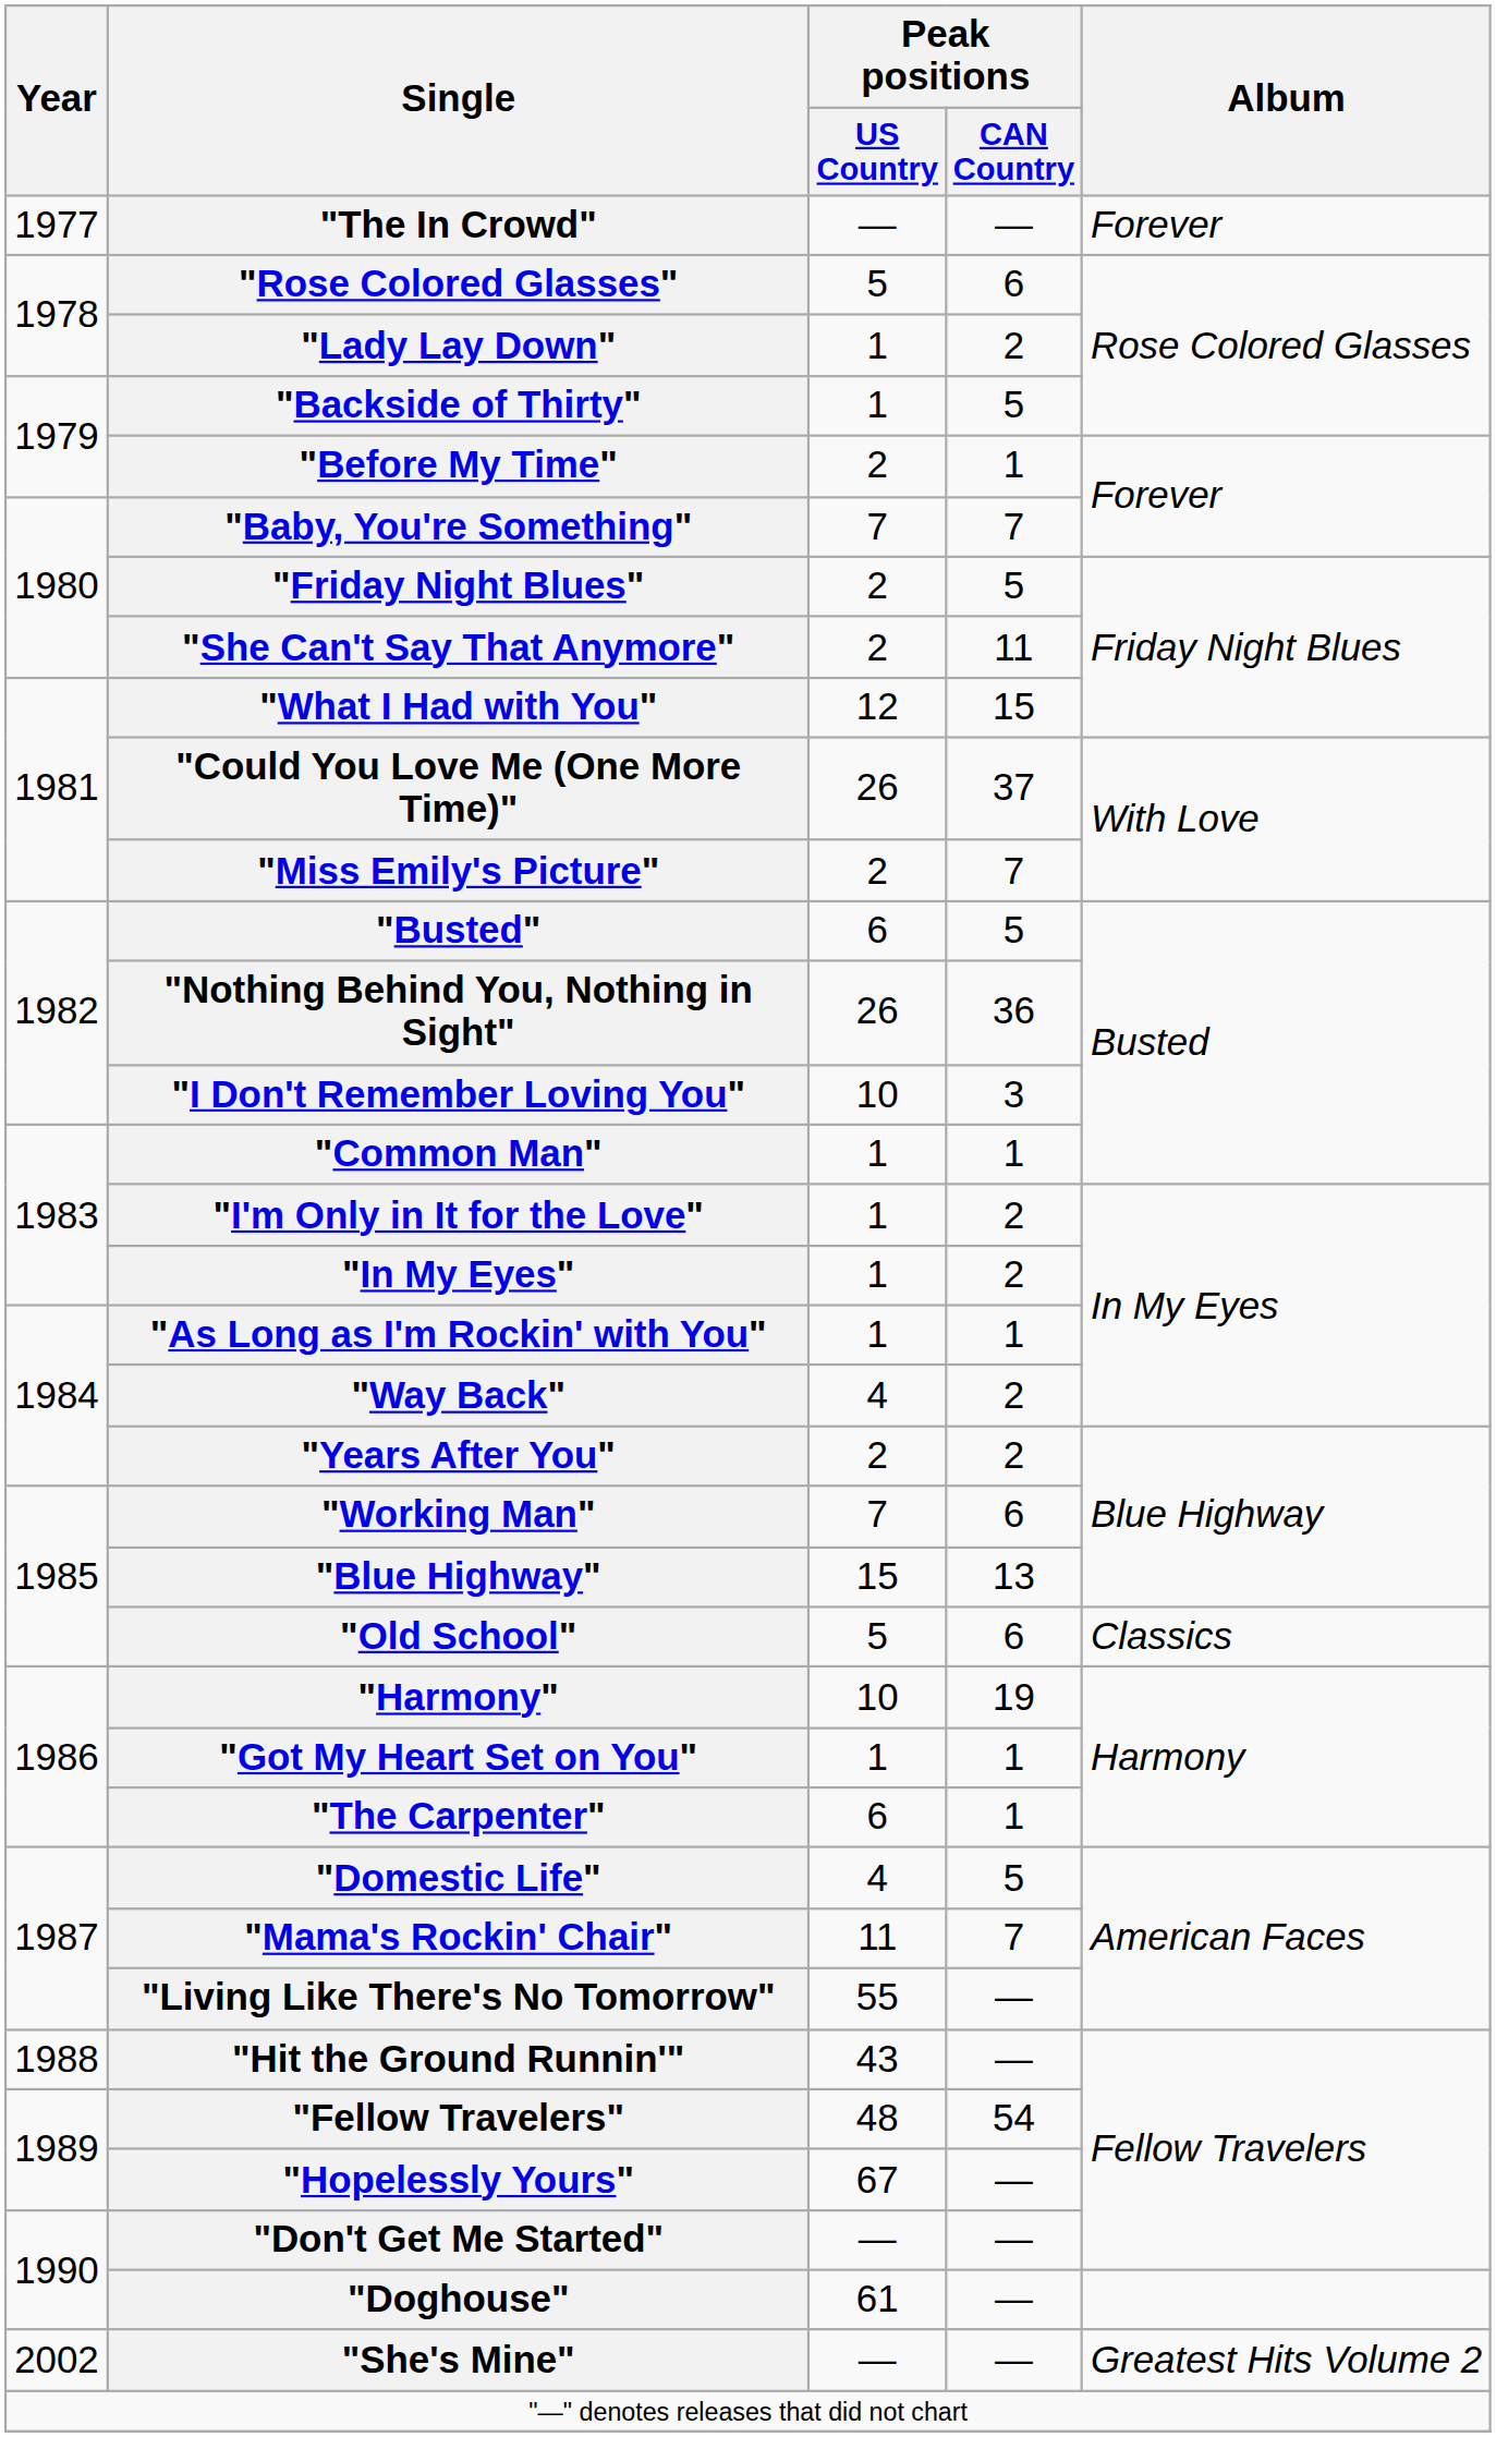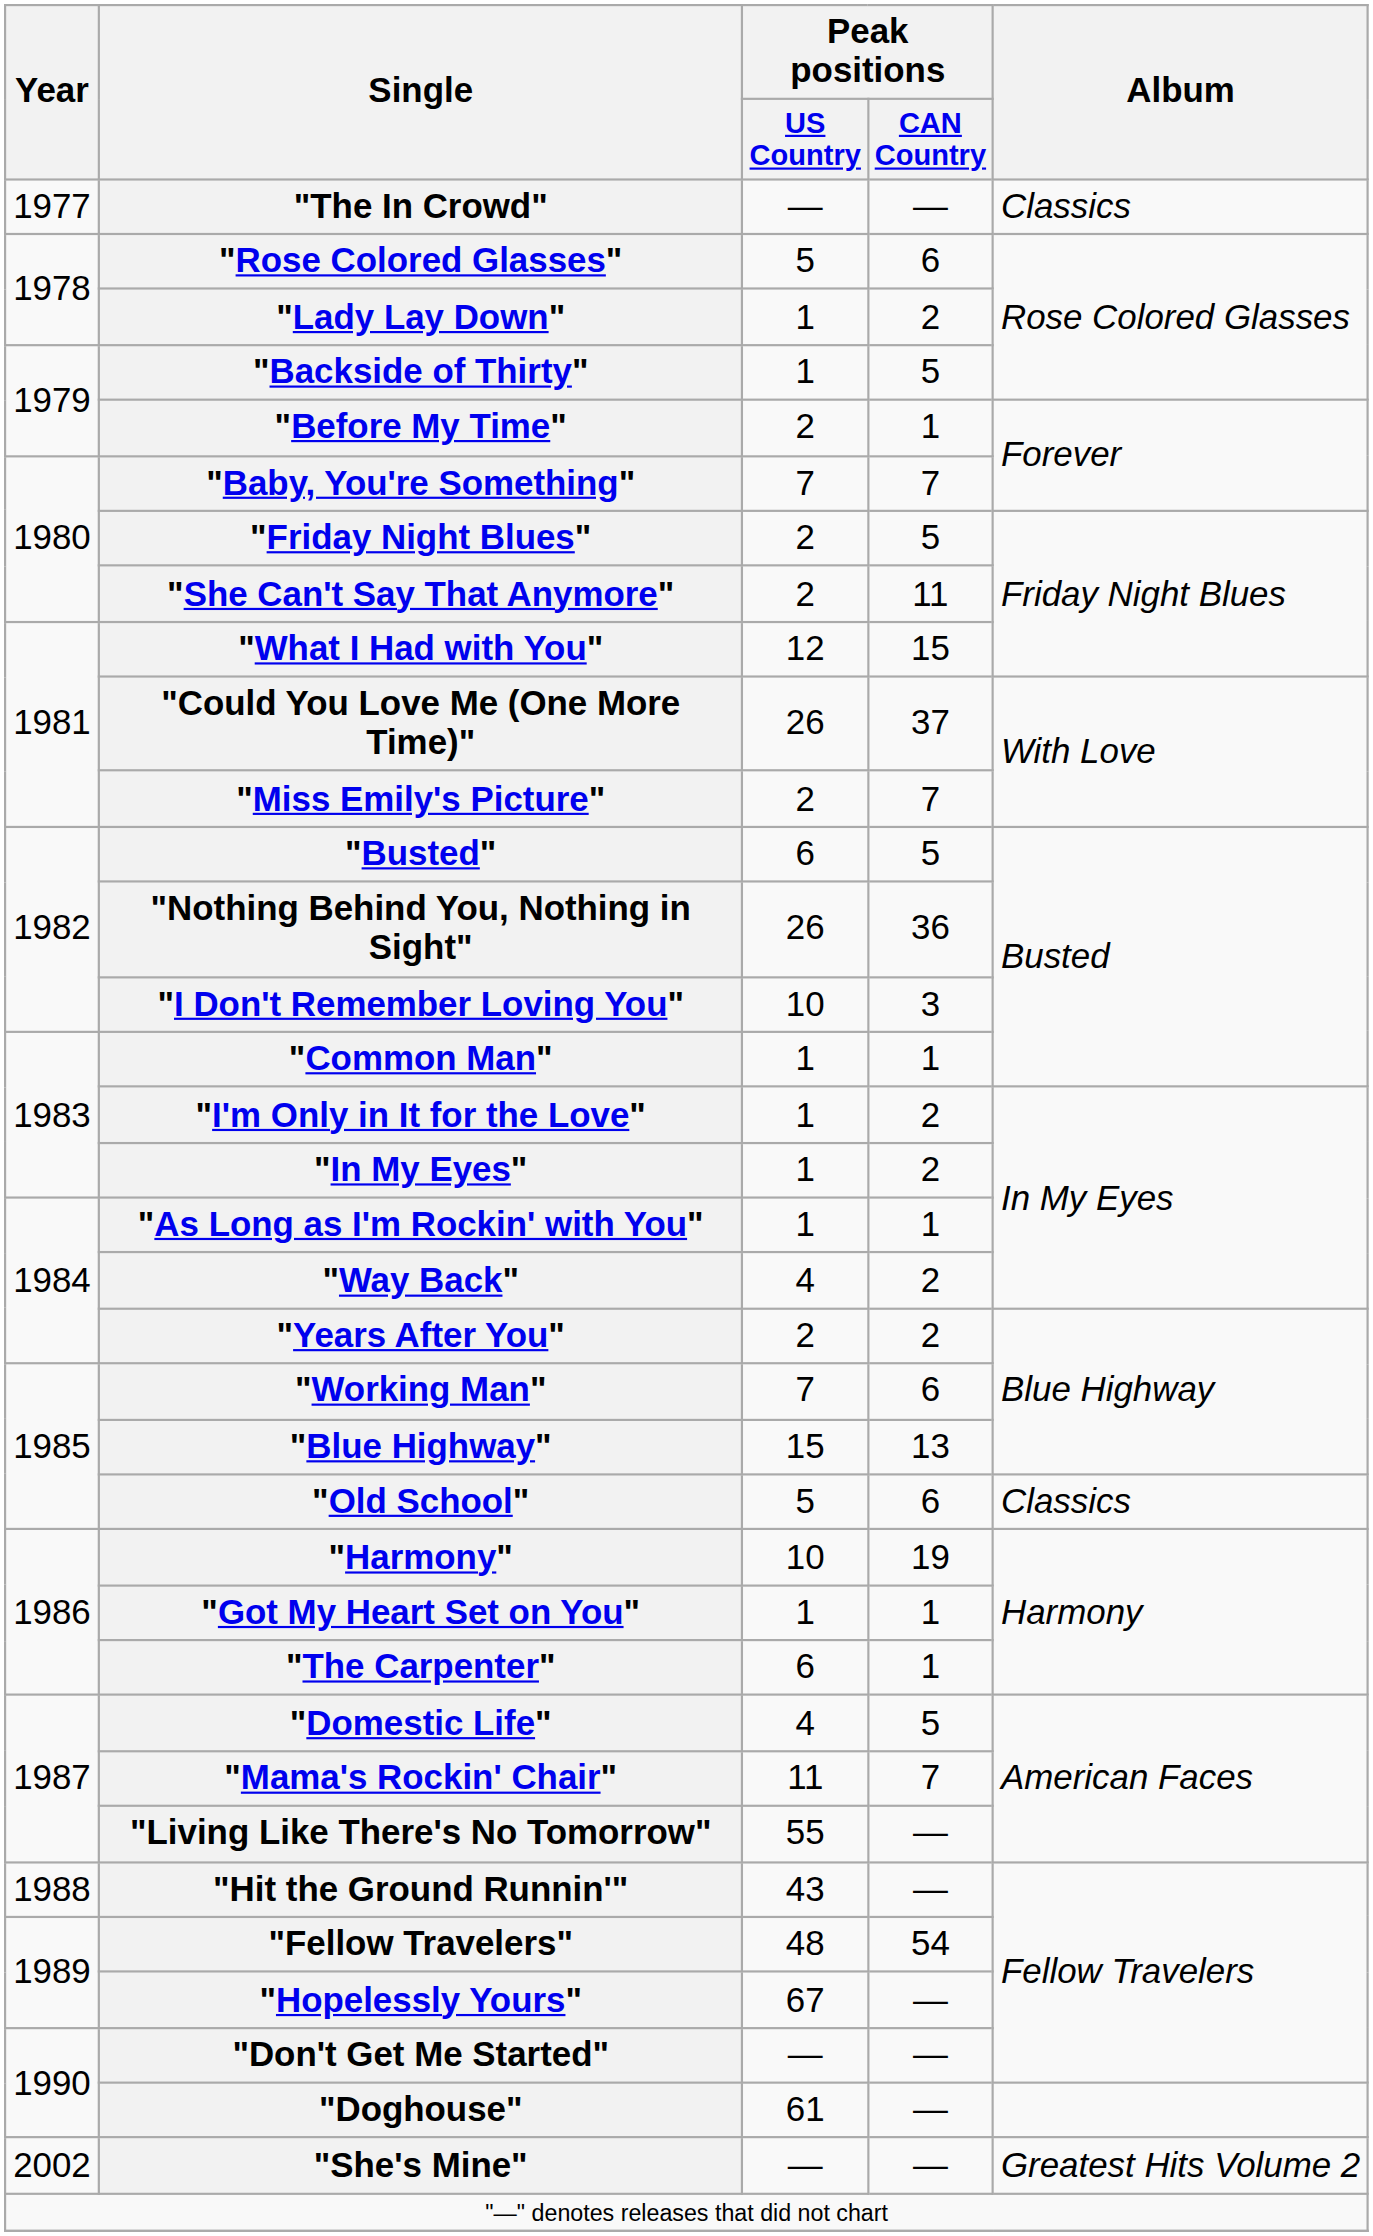 <table class="wikitable plainrowheaders" style="text-align:center;">
 <tr>
 <th rowspan="2">Year</th>
 <th rowspan="2" style="width:18em;">Single</th>
 <th colspan="2">Peak positions</th>
 <th rowspan="2">Album</th>
 </tr>
 <tr style="font-size:smaller;">
 <th width="45"><a href='#'>US Country</a><br></th>
 <th width="45"><a href='#'>CAN Country</a></th>
 </tr>
 <tr>
 <td>1977</td>
 <th scope="row">"The In Crowd"</th>
 <td>—</td>
 <td>—</td>
-<td align="left"><em>Forever</em></td>
+<td align="left"><em>Classics</em></td>
 </tr>
 <tr>
 <td rowspan="2">1978</td>
 <th scope="row">"<a href='#'>Rose Colored Glasses</a>"</th>
 <td>5</td>
 <td>6</td>
 <td align="left" rowspan="3"><em>Rose Colored Glasses</em></td>
 </tr>
 <tr>
 <th scope="row">"<a href='#'>Lady Lay Down</a>"</th>
 <td>1</td>
 <td>2</td>
 </tr>
 <tr>
 <td rowspan="2">1979</td>
 <th scope="row">"<a href='#'>Backside of Thirty</a>"</th>
 <td>1</td>
 <td>5</td>
 </tr>
 <tr>
 <th scope="row">"<a href='#'>Before My Time</a>"</th>
 <td>2</td>
 <td>1</td>
 <td align="left" rowspan="2"><em>Forever</em></td>
 </tr>
 <tr>
 <td rowspan="3">1980</td>
 <th scope="row">"<a href='#'>Baby, You're Something</a>"</th>
 <td>7</td>
 <td>7</td>
 </tr>
 <tr>
 <th scope="row">"<a href='#'>Friday Night Blues</a>"</th>
 <td>2</td>
 <td>5</td>
 <td align="left" rowspan="3"><em>Friday Night Blues</em></td>
 </tr>
 <tr>
 <th scope="row">"<a href='#'>She Can't Say That Anymore</a>"</th>
 <td>2</td>
 <td>11</td>
 </tr>
 <tr>
 <td rowspan="3">1981</td>
 <th scope="row">"<a href='#'>What I Had with You</a>"</th>
 <td>12</td>
 <td>15</td>
 </tr>
 <tr>
 <th scope="row">"Could You Love Me (One More Time)"</th>
 <td>26</td>
 <td>37</td>
 <td align="left" rowspan="2"><em>With Love</em></td>
 </tr>
 <tr>
 <th scope="row">"<a href='#'>Miss Emily's Picture</a>"</th>
 <td>2</td>
 <td>7</td>
 </tr>
 <tr>
 <td rowspan="3">1982</td>
 <th scope="row">"<a href='#'>Busted</a>"</th>
 <td>6</td>
 <td>5</td>
 <td align="left" rowspan="4"><em>Busted</em></td>
 </tr>
 <tr>
 <th scope="row">"Nothing Behind You, Nothing in Sight"</th>
 <td>26</td>
 <td>36</td>
 </tr>
 <tr>
 <th scope="row">"<a href='#'>I Don't Remember Loving You</a>"</th>
 <td>10</td>
 <td>3</td>
 </tr>
 <tr>
 <td rowspan="3">1983</td>
 <th scope="row">"<a href='#'>Common Man</a>"</th>
 <td>1</td>
 <td>1</td>
 </tr>
 <tr>
 <th scope="row">"<a href='#'>I'm Only in It for the Love</a>"</th>
 <td>1</td>
 <td>2</td>
 <td align="left" rowspan="4"><em>In My Eyes</em></td>
 </tr>
 <tr>
 <th scope="row">"<a href='#'>In My Eyes</a>"</th>
 <td>1</td>
 <td>2</td>
 </tr>
 <tr>
 <td rowspan="3">1984</td>
 <th scope="row">"<a href='#'>As Long as I'm Rockin' with You</a>"</th>
 <td>1</td>
 <td>1</td>
 </tr>
 <tr>
 <th scope="row">"<a href='#'>Way Back</a>"</th>
 <td>4</td>
 <td>2</td>
 </tr>
 <tr>
 <th scope="row">"<a href='#'>Years After You</a>"</th>
 <td>2</td>
 <td>2</td>
 <td align="left" rowspan="3"><em>Blue Highway</em></td>
 </tr>
 <tr>
 <td rowspan="3">1985</td>
 <th scope="row">"<a href='#'>Working Man</a>"</th>
 <td>7</td>
 <td>6</td>
 </tr>
 <tr>
 <th scope="row">"<a href='#'>Blue Highway</a>"</th>
 <td>15</td>
 <td>13</td>
 </tr>
 <tr>
 <th scope="row">"<a href='#'>Old School</a>"</th>
 <td>5</td>
 <td>6</td>
 <td align="left"><em>Classics</em></td>
 </tr>
 <tr>
 <td rowspan="3">1986</td>
 <th scope="row">"<a href='#'>Harmony</a>"</th>
 <td>10</td>
 <td>19</td>
 <td align="left" rowspan="3"><em>Harmony</em></td>
 </tr>
 <tr>
 <th scope="row">"<a href='#'>Got My Heart Set on You</a>"</th>
 <td>1</td>
 <td>1</td>
 </tr>
 <tr>
 <th scope="row">"<a href='#'>The Carpenter</a>"</th>
 <td>6</td>
 <td>1</td>
 </tr>
 <tr>
 <td rowspan="3">1987</td>
 <th scope="row">"<a href='#'>Domestic Life</a>"</th>
 <td>4</td>
 <td>5</td>
 <td align="left" rowspan="3"><em>American Faces</em></td>
 </tr>
 <tr>
 <th scope="row">"<a href='#'>Mama's Rockin' Chair</a>"</th>
 <td>11</td>
 <td>7</td>
 </tr>
 <tr>
 <th scope="row">"Living Like There's No Tomorrow"</th>
 <td>55</td>
 <td>—</td>
 </tr>
 <tr>
 <td>1988</td>
 <th scope="row">"Hit the Ground Runnin'"</th>
 <td>43</td>
 <td>—</td>
 <td align="left" rowspan="4"><em>Fellow Travelers</em></td>
 </tr>
 <tr>
 <td rowspan="2">1989</td>
 <th scope="row">"Fellow Travelers"</th>
 <td>48</td>
 <td>54</td>
 </tr>
 <tr>
 <th scope="row">"<a href='#'>Hopelessly Yours</a>"</th>
 <td>67</td>
 <td>—</td>
 </tr>
 <tr>
 <td rowspan="2">1990</td>
 <th scope="row">"Don't Get Me Started"</th>
 <td>—</td>
 <td>—</td>
 </tr>
 <tr>
 <th scope="row">"Doghouse"</th>
 <td>61</td>
 <td>—</td>
 <td></td>
 </tr>
 <tr>
 <td>2002</td>
 <th scope="row">"She's Mine"</th>
 <td>—</td>
 <td>—</td>
 <td align="left"><em>Greatest Hits Volume 2</em></td>
 </tr>
 <tr>
 <td colspan="5" style="font-size:8pt">"—" denotes releases that did not chart</td>
 </tr>
 <tr>
 </tr>
 </table>
